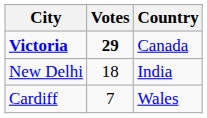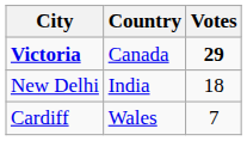 <table class="wikitable"  style="margin:auto; margin-left:.5em;">
 <tr>
 <th>City</th>
+<th>Country</th>
 <th>Votes</th>
-<th>Country</th>
 </tr>
 <tr>
 <td><strong><a href='#'>Victoria</a></strong></td>
+<td> <a href='#'>Canada</a></td>
 <td style="text-align:center;"><strong>29</strong></td>
-<td> <a href='#'>Canada</a></td>
 </tr>
 <tr>
 <td><a href='#'>New Delhi</a></td>
+<td> <a href='#'>India</a></td>
 <td style="text-align:center;">18</td>
-<td> <a href='#'>India</a></td>
 </tr>
 <tr>
 <td><a href='#'>Cardiff</a></td>
+<td> <a href='#'>Wales</a></td>
 <td style="text-align:center;">7</td>
-<td> <a href='#'>Wales</a></td>
 </tr>
 </table>
